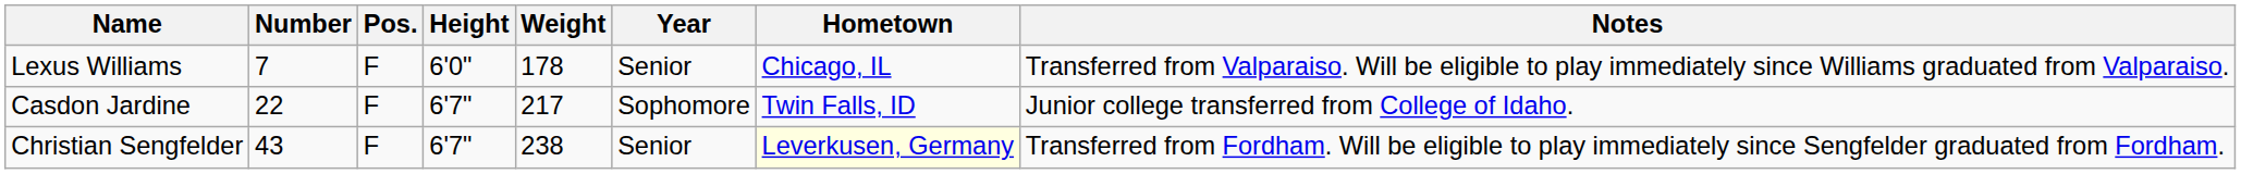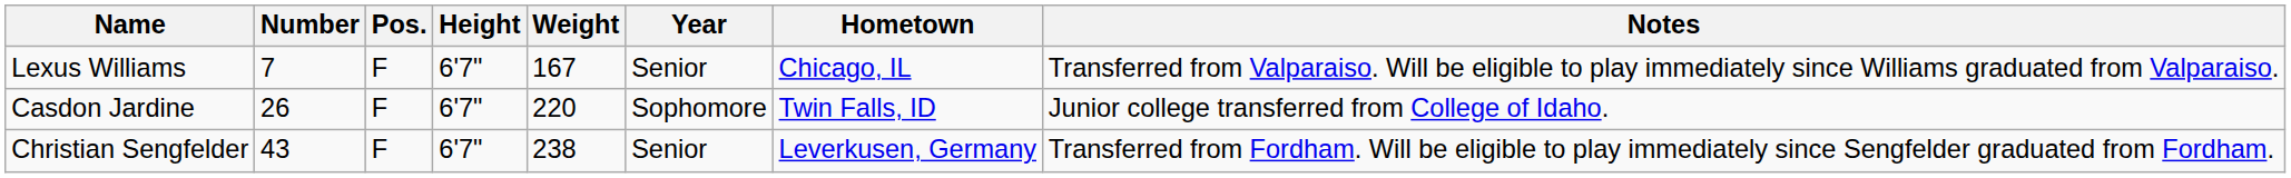 <table class="wikitable sortable" border="1">
 <tr>
 <th>Name</th>
 <th>Number</th>
 <th>Pos.</th>
 <th>Height</th>
 <th>Weight</th>
 <th>Year</th>
 <th>Hometown</th>
 <th class="unsortable">Notes</th>
 </tr>
 <tr>
 <td>Lexus Williams</td>
 <td>7</td>
 <td>F</td>
-<td>6'0"</td>
-<td>178</td>
+<td>6'7"</td>
+<td>167</td>
 <td>Senior</td>
 <td><a href='#'>Chicago, IL</a></td>
 <td>Transferred from <a href='#'>Valparaiso</a>. Will be eligible to play immediately since Williams graduated from <a href='#'>Valparaiso</a>.</td>
 </tr>
 <tr>
 <td>Casdon Jardine</td>
-<td>22</td>
+<td>26</td>
 <td>F</td>
 <td>6'7"</td>
-<td>217</td>
+<td>220</td>
 <td>Sophomore</td>
 <td><a href='#'>Twin Falls, ID</a></td>
 <td>Junior college transferred from <a href='#'>College of Idaho</a>.</td>
 </tr>
 <tr>
 <td>Christian Sengfelder</td>
 <td>43</td>
 <td>F</td>
 <td>6'7"</td>
 <td>238</td>
 <td>Senior</td>
-<td style="background: lightyellow;"><a href='#'>Leverkusen, Germany</a></td>
+<td><a href='#'>Leverkusen, Germany</a></td>
 <td>Transferred from <a href='#'>Fordham</a>. Will be eligible to play immediately since Sengfelder graduated from <a href='#'>Fordham</a>.</td>
 </tr>
 </table>
